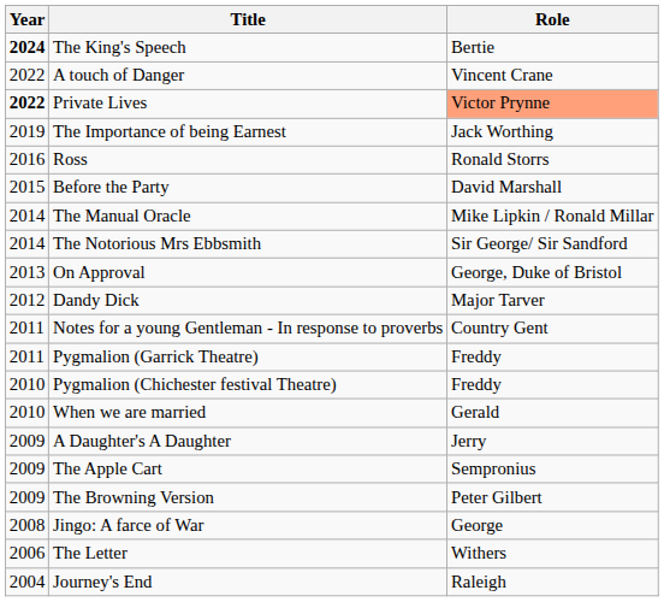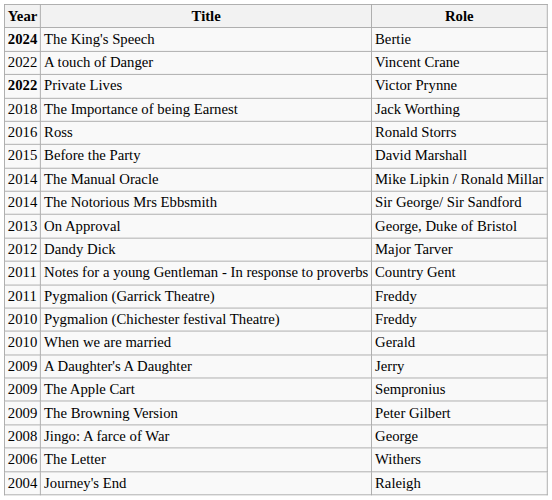 <table class="wikitable">
 <tr>
 <th>Year</th>
 <th>Title</th>
 <th>Role</th>
 </tr>
 <tr>
 <td><strong>2024</strong></td>
 <td>The King's Speech</td>
 <td>Bertie</td>
 </tr>
 <tr>
 <td>2022</td>
 <td>A touch of Danger</td>
 <td>Vincent Crane</td>
 </tr>
 <tr>
 <td><strong>2022</strong></td>
 <td>Private Lives</td>
-<td style="background: lightsalmon;">Victor Prynne</td>
+<td>Victor Prynne</td>
 </tr>
 <tr>
-<td>2019</td>
+<td>2018</td>
 <td>The Importance of being Earnest</td>
 <td>Jack Worthing</td>
 </tr>
 <tr>
 <td>2016</td>
 <td>Ross</td>
 <td>Ronald Storrs</td>
 </tr>
 <tr>
 <td>2015</td>
 <td>Before the Party</td>
 <td>David Marshall</td>
 </tr>
 <tr>
 <td>2014</td>
 <td>The Manual Oracle</td>
 <td>Mike Lipkin / Ronald Millar</td>
 </tr>
 <tr>
 <td>2014</td>
 <td>The Notorious Mrs Ebbsmith</td>
 <td>Sir George/ Sir Sandford</td>
 </tr>
 <tr>
 <td>2013</td>
 <td>On Approval</td>
 <td>George, Duke of Bristol</td>
 </tr>
 <tr>
 <td>2012</td>
 <td>Dandy Dick</td>
 <td>Major Tarver</td>
 </tr>
 <tr>
 <td>2011</td>
 <td>Notes for a young Gentleman - In response to proverbs</td>
 <td>Country Gent</td>
 </tr>
 <tr>
 <td>2011</td>
 <td>Pygmalion (Garrick Theatre)</td>
 <td>Freddy</td>
 </tr>
 <tr>
 <td>2010</td>
 <td>Pygmalion (Chichester festival Theatre)</td>
 <td>Freddy</td>
 </tr>
 <tr>
 <td>2010</td>
 <td>When we are married</td>
 <td>Gerald</td>
 </tr>
 <tr>
 <td>2009</td>
 <td>A Daughter's A Daughter</td>
 <td>Jerry</td>
 </tr>
 <tr>
 <td>2009</td>
 <td>The Apple Cart</td>
 <td>Sempronius</td>
 </tr>
 <tr>
 <td>2009</td>
 <td>The Browning Version</td>
 <td>Peter Gilbert</td>
 </tr>
 <tr>
 <td>2008</td>
 <td>Jingo: A farce of War</td>
 <td>George</td>
 </tr>
 <tr>
 <td>2006</td>
 <td>The Letter</td>
 <td>Withers</td>
 </tr>
 <tr>
 <td>2004</td>
 <td>Journey's End</td>
 <td>Raleigh</td>
 </tr>
 </table>
